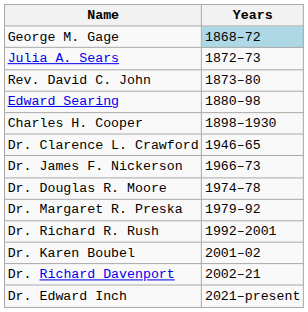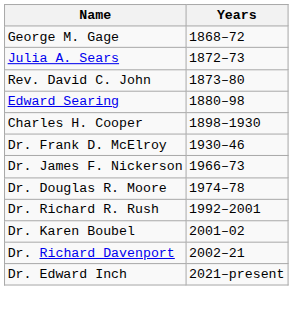 <table class="wikitable">
 <tr>
 <th>Name</th>
 <th>Years</th>
 </tr>
 <tr>
 <td>George M. Gage</td>
-<td style="background: lightblue;">1868–72</td>
+<td>1868–72</td>
 </tr>
 <tr>
 <td><a href='#'>Julia A. Sears</a></td>
 <td>1872–73</td>
 </tr>
 <tr>
 <td>Rev. David C. John</td>
 <td>1873–80</td>
 </tr>
 <tr>
 <td><a href='#'>Edward Searing</a></td>
 <td>1880–98</td>
 </tr>
 <tr>
 <td>Charles H. Cooper</td>
 <td>1898–1930</td>
 </tr>
 <tr>
-<td>Dr. Clarence L. Crawford</td>
-<td>1946–65</td>
+<td>Dr. Frank D. McElroy</td>
+<td>1930–46</td>
 </tr>
 <tr>
 <td>Dr. James F. Nickerson</td>
 <td>1966–73</td>
 </tr>
 <tr>
 <td>Dr. Douglas R. Moore</td>
 <td>1974–78</td>
-</tr>
-<tr>
-<td>Dr. Margaret R. Preska</td>
-<td>1979–92</td>
 </tr>
 <tr>
 <td>Dr. Richard R. Rush</td>
 <td>1992–2001</td>
 </tr>
 <tr>
 <td>Dr. Karen Boubel</td>
 <td>2001–02</td>
 </tr>
 <tr>
 <td>Dr. <a href='#'>Richard Davenport</a></td>
 <td>2002–21</td>
 </tr>
 <tr>
 <td>Dr. Edward Inch</td>
 <td>2021–present</td>
 </tr>
 </table>
